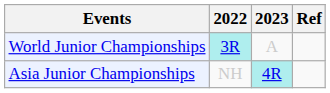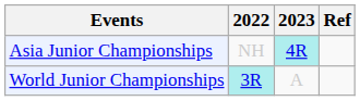 <table style='font-size: 90%; text-align:center;' class='wikitable'>
 <tr>
 <th>Events</th>
 <th>2022</th>
 <th>2023</th>
 <th>Ref</th>
 </tr>
 <tr>
+<td bgcolor="#ECF2FF"; align="left"><a href='#'>Asia Junior Championships</a></td>
+<td style=color:#ccc>NH</td>
+<td bgcolor=AFEEEE><a href='#'>4R</a></td>
+<td></td>
+</tr>
+<tr>
 <td bgcolor="#ECF2FF"; align="left"><a href='#'>World Junior Championships</a></td>
 <td bgcolor=AFEEEE><a href='#'>3R</a></td>
 <td style=color:#ccc>A</td>
 <td></td>
 </tr>
-<tr>
-<td bgcolor="#ECF2FF"; align="left"><a href='#'>Asia Junior Championships</a></td>
-<td style=color:#ccc>NH</td>
-<td bgcolor=AFEEEE><a href='#'>4R</a></td>
-<td></td>
-</tr>
 </table>
